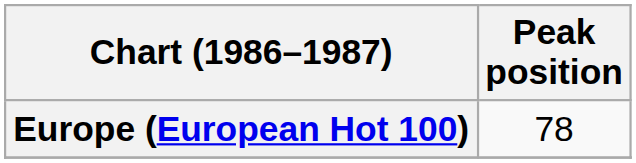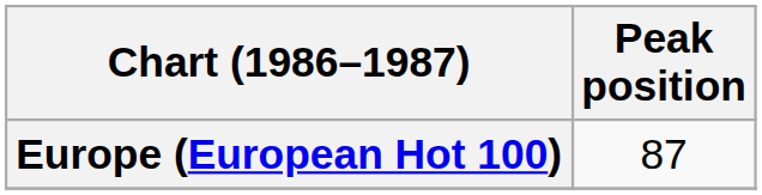 <table class="wikitable sortable plainrowheaders" style="text-align:center">
 <tr>
 <th scope="col">Chart (1986–1987)</th>
 <th scope="col">Peak<br>position</th>
 </tr>
 <tr>
 <th scope="row">Europe (<a href='#'>European Hot 100</a>)</th>
-<td align="center">78</td>
+<td align="center">87</td>
 </tr>
 <tr>
 </tr>
 <tr>
 </tr>
 <tr>
 </tr>
 </table>
